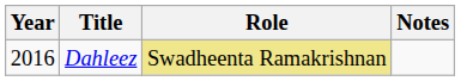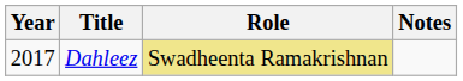 <table class="wikitable sortable">
 <tr>
 <th>Year</th>
 <th>Title</th>
 <th>Role</th>
 <th>Notes</th>
 </tr>
 <tr>
-<td>2016</td>
+<td>2017</td>
 <td><em><a href='#'>Dahleez</a></em></td>
 <td style="background: khaki;">Swadheenta Ramakrishnan</td>
 <td></td>
 </tr>
 </table>
